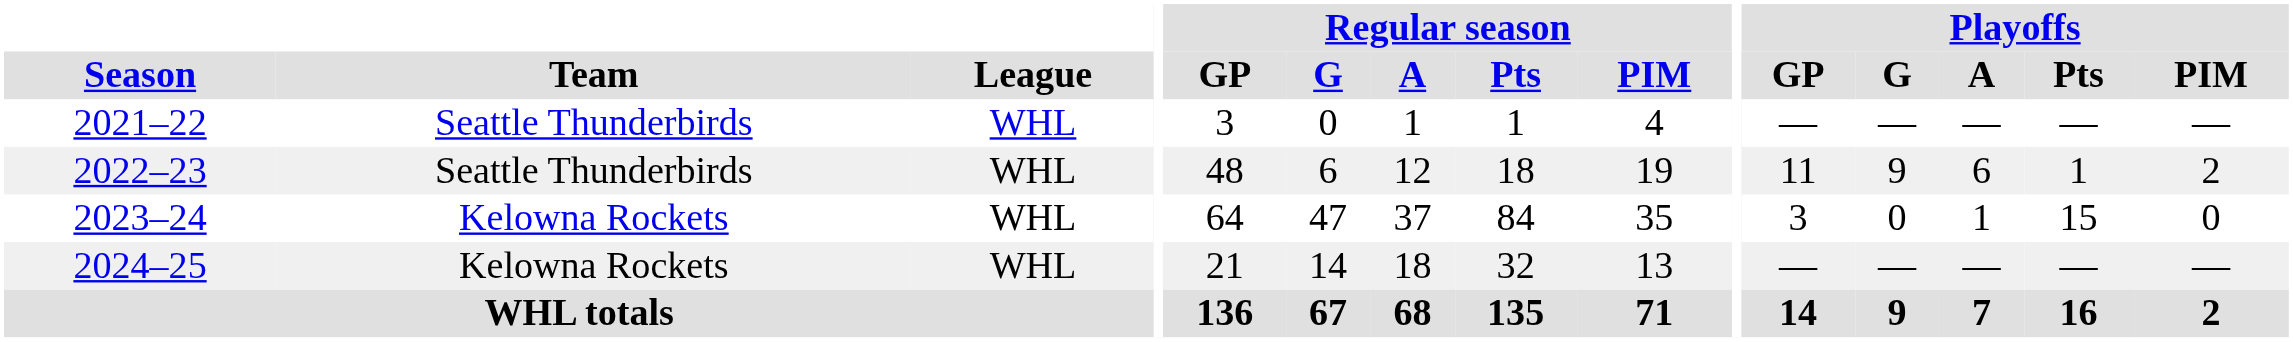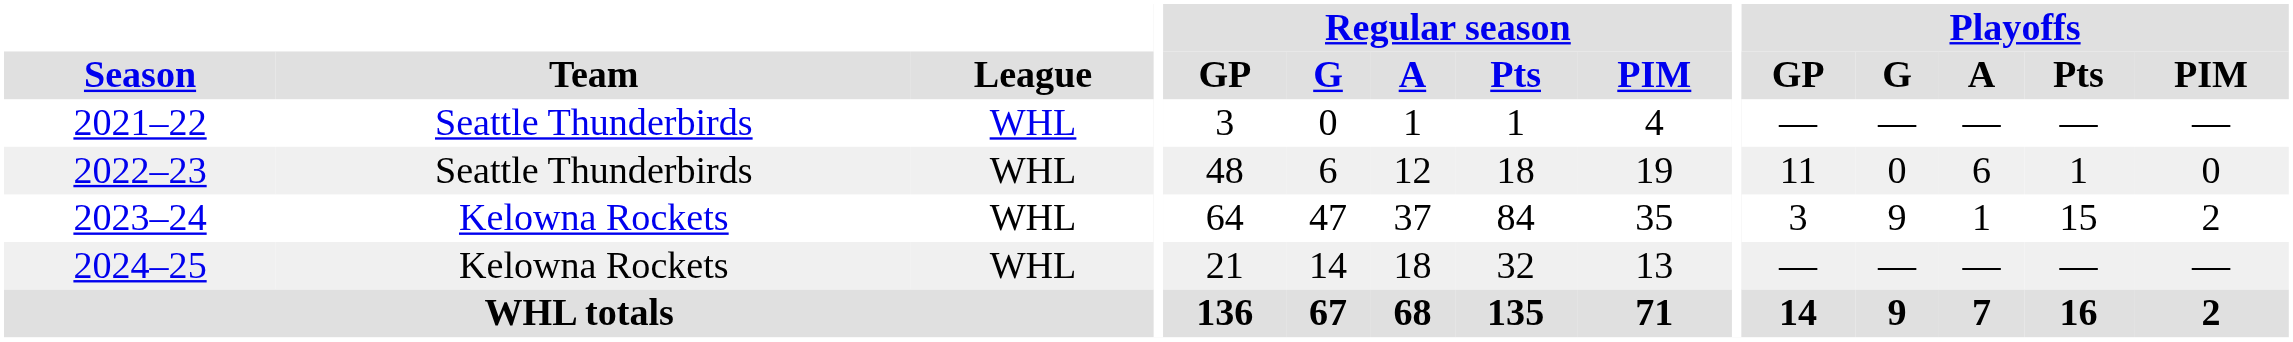 <table border="0" cellpadding="1" cellspacing="0" style="text-align:center; width:60em;">
 <tr bgcolor="#e0e0e0">
 <th colspan="3" bgcolor="#ffffff"></th>
 <th rowspan="94" bgcolor="#ffffff"></th>
 <th colspan="5"><a href='#'>Regular season</a></th>
 <th rowspan="94" bgcolor="#ffffff"></th>
 <th colspan="5"><a href='#'>Playoffs</a></th>
 </tr>
 <tr bgcolor="#e0e0e0">
 <th><a href='#'>Season</a></th>
 <th>Team</th>
 <th>League</th>
 <th>GP</th>
 <th><a href='#'>G</a></th>
 <th><a href='#'>A</a></th>
 <th><a href='#'>Pts</a></th>
 <th><a href='#'>PIM</a></th>
 <th>GP</th>
 <th>G</th>
 <th>A</th>
 <th>Pts</th>
 <th>PIM</th>
 </tr>
 <tr>
 <td><a href='#'>2021–22</a></td>
 <td><a href='#'>Seattle Thunderbirds</a></td>
 <td><a href='#'>WHL</a></td>
 <td>3</td>
 <td>0</td>
 <td>1</td>
 <td>1</td>
 <td>4</td>
 <td>—</td>
 <td>—</td>
 <td>—</td>
 <td>—</td>
 <td>—</td>
 </tr>
 <tr bgcolor="f0f0f0">
 <td><a href='#'>2022–23</a></td>
 <td>Seattle Thunderbirds</td>
 <td>WHL</td>
 <td>48</td>
 <td>6</td>
 <td>12</td>
 <td>18</td>
 <td>19</td>
 <td>11</td>
-<td>9</td>
+<td>0</td>
 <td>6</td>
 <td>1</td>
-<td>2</td>
+<td>0</td>
 </tr>
 <tr>
 <td><a href='#'>2023–24</a></td>
 <td><a href='#'>Kelowna Rockets</a></td>
 <td>WHL</td>
 <td>64</td>
 <td>47</td>
 <td>37</td>
 <td>84</td>
 <td>35</td>
 <td>3</td>
-<td>0</td>
+<td>9</td>
 <td>1</td>
 <td>15</td>
-<td>0</td>
+<td>2</td>
 </tr>
 <tr bgcolor="f0f0f0">
 <td><a href='#'>2024–25</a></td>
 <td>Kelowna Rockets</td>
 <td>WHL</td>
 <td>21</td>
 <td>14</td>
 <td>18</td>
 <td>32</td>
 <td>13</td>
 <td>—</td>
 <td>—</td>
 <td>—</td>
 <td>—</td>
 <td>—</td>
 </tr>
 <tr bgcolor="#e0e0e0">
 <th colspan="3">WHL totals</th>
 <th>136</th>
 <th>67</th>
 <th>68</th>
 <th>135</th>
 <th>71</th>
 <th>14</th>
 <th>9</th>
 <th>7</th>
 <th>16</th>
 <th>2</th>
 </tr>
 </table>
